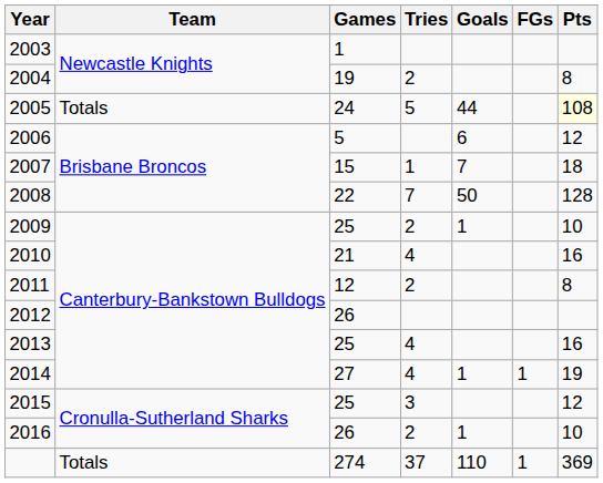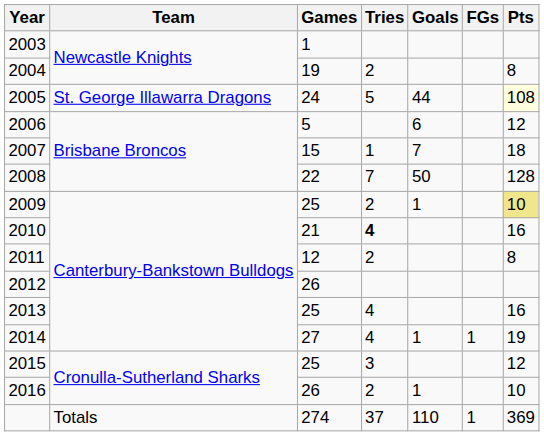 <table class="wikitable">
 <tr>
 <th>Year</th>
 <th>Team</th>
 <th>Games</th>
 <th>Tries</th>
 <th>Goals</th>
 <th>FGs</th>
 <th>Pts</th>
 </tr>
 <tr>
 <td>2003</td>
 <td rowspan="2"> <a href='#'>Newcastle Knights</a></td>
 <td>1</td>
 <td></td>
 <td></td>
 <td></td>
 <td></td>
 </tr>
 <tr>
 <td>2004</td>
 <td>19</td>
 <td>2</td>
 <td></td>
 <td></td>
 <td>8</td>
 </tr>
 <tr>
 <td>2005</td>
-<td>Totals</td>
+<td> <a href='#'>St. George Illawarra Dragons</a></td>
 <td>24</td>
 <td>5</td>
 <td>44</td>
 <td></td>
 <td style="background: lightyellow;">108</td>
 </tr>
 <tr>
 <td>2006</td>
 <td rowspan="3"> <a href='#'>Brisbane Broncos</a></td>
 <td>5</td>
 <td></td>
 <td>6</td>
 <td></td>
 <td>12</td>
 </tr>
 <tr>
 <td>2007</td>
 <td>15</td>
 <td>1</td>
 <td>7</td>
 <td></td>
 <td>18</td>
 </tr>
 <tr>
 <td>2008</td>
 <td>22</td>
 <td>7</td>
 <td>50</td>
 <td></td>
 <td>128</td>
 </tr>
 <tr>
 <td>2009</td>
 <td rowspan="6"> <a href='#'>Canterbury-Bankstown Bulldogs</a></td>
 <td>25</td>
 <td>2</td>
 <td>1</td>
 <td></td>
-<td>10</td>
+<td style="background: khaki;">10</td>
 </tr>
 <tr>
 <td>2010</td>
 <td>21</td>
-<td>4</td>
+<td><strong>4</strong></td>
 <td></td>
 <td></td>
 <td>16</td>
 </tr>
 <tr>
 <td>2011</td>
 <td>12</td>
 <td>2</td>
 <td></td>
 <td></td>
 <td>8</td>
 </tr>
 <tr>
 <td>2012</td>
 <td>26</td>
 <td></td>
 <td></td>
 <td></td>
 <td></td>
 </tr>
 <tr>
 <td>2013</td>
 <td>25</td>
 <td>4</td>
 <td></td>
 <td></td>
 <td>16</td>
 </tr>
 <tr>
 <td>2014</td>
 <td>27</td>
 <td>4</td>
 <td>1</td>
 <td>1</td>
 <td>19</td>
 </tr>
 <tr>
 <td>2015</td>
 <td rowspan="2"> <a href='#'>Cronulla-Sutherland Sharks</a></td>
 <td>25</td>
 <td>3</td>
 <td></td>
 <td></td>
 <td>12</td>
 </tr>
 <tr>
 <td>2016</td>
 <td>26</td>
 <td>2</td>
 <td>1</td>
 <td></td>
 <td>10</td>
 </tr>
 <tr>
 <td></td>
 <td>Totals</td>
 <td>274</td>
 <td>37</td>
 <td>110</td>
 <td>1</td>
 <td>369</td>
 </tr>
 </table>
